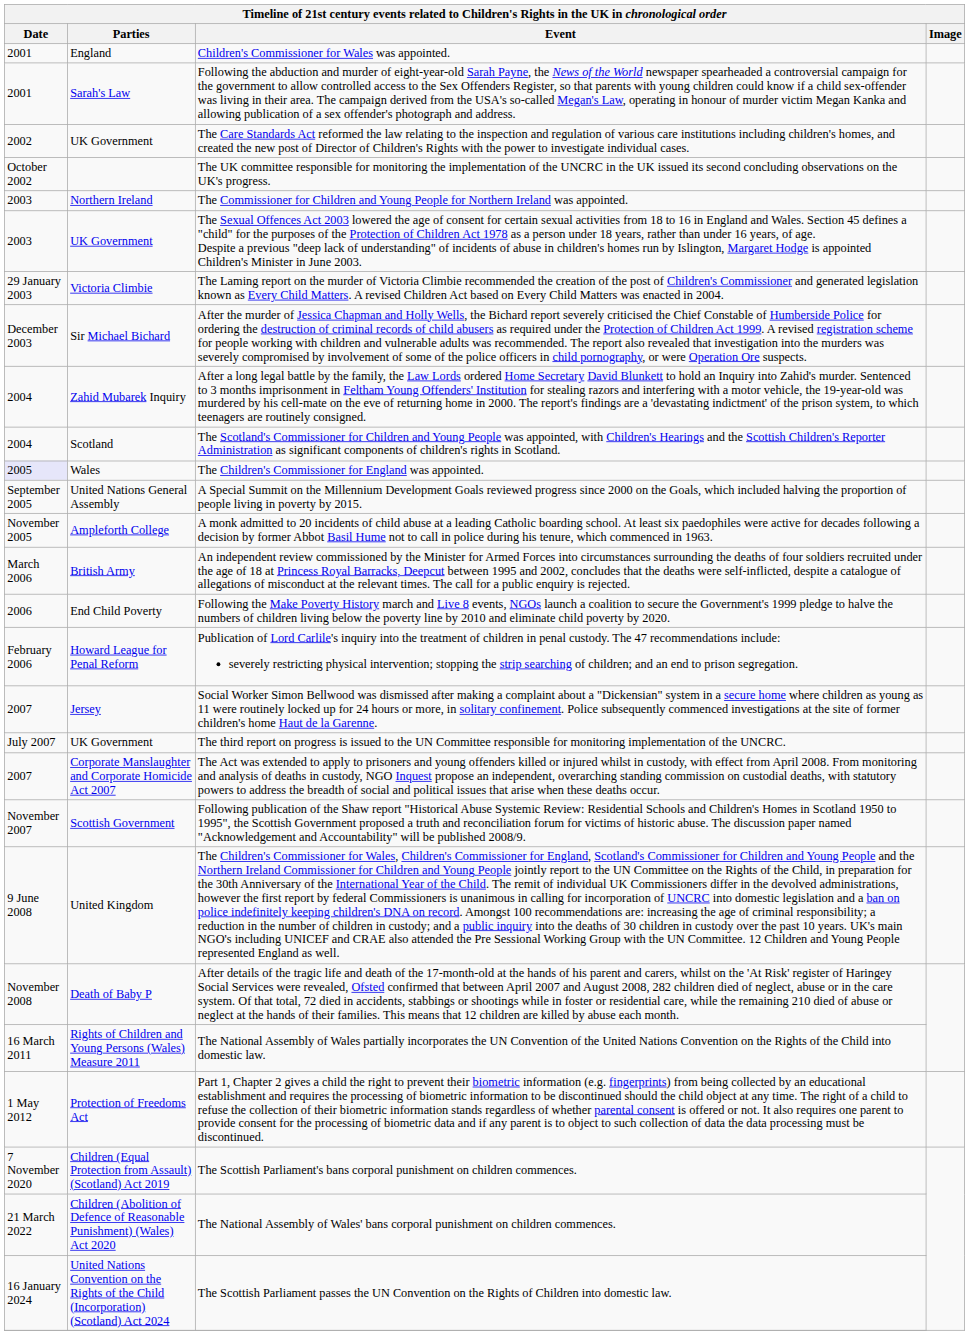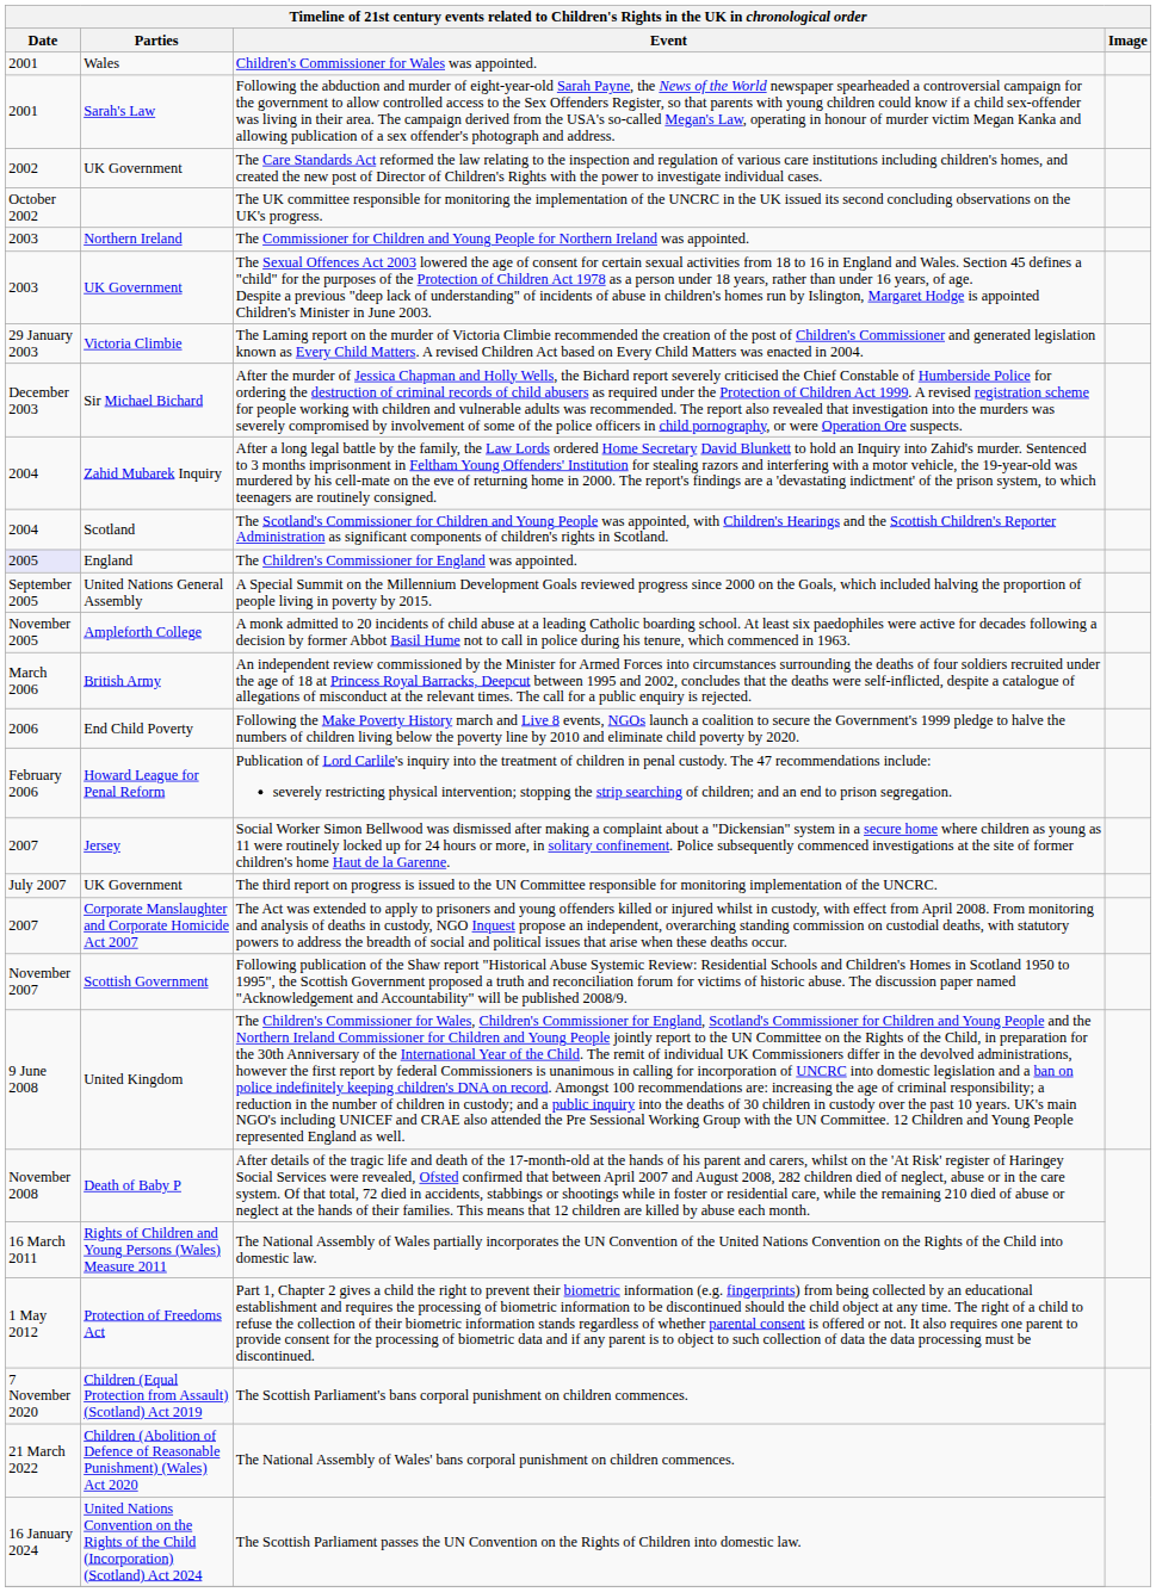 <table class="wikitable">
 <tr>
 <th align="center" colspan="6"><strong>Timeline of 21st century events related to Children's Rights in the UK</strong> in <em>chronological order</em></th>
 </tr>
 <tr>
 <th>Date</th>
 <th>Parties</th>
 <th>Event</th>
 <th>Image</th>
 </tr>
 <tr>
 <td>2001</td>
-<td>England</td>
+<td>Wales</td>
 <td><a href='#'>Children's Commissioner for Wales</a> was appointed.</td>
 <td></td>
 </tr>
 <tr>
 <td>2001</td>
 <td><a href='#'>Sarah's Law</a></td>
 <td>Following the abduction and murder of eight-year-old <a href='#'>Sarah Payne</a>, the <em><a href='#'>News of the World</a></em> newspaper spearheaded a controversial campaign for the government to allow controlled access to the Sex Offenders Register, so that parents with young children could know if a child sex-offender was living in their area. The campaign derived from the USA's so-called <a href='#'>Megan's Law</a>, operating in honour of murder victim Megan Kanka and allowing publication of a sex offender's photograph and address.</td>
 <td></td>
 </tr>
 <tr>
 <td>2002</td>
 <td>UK Government</td>
 <td>The <a href='#'>Care Standards Act</a> reformed the law relating to the inspection and regulation of various care institutions including children's homes, and created the new post of Director of Children's Rights with the power to investigate individual cases.</td>
 <td></td>
 </tr>
 <tr>
 <td>October 2002</td>
 <td></td>
 <td>The UK committee responsible for monitoring the implementation of the UNCRC in the UK issued its second concluding observations on the UK's progress.</td>
 <td></td>
 </tr>
 <tr>
 <td>2003</td>
 <td><a href='#'>Northern Ireland</a></td>
 <td>The <a href='#'>Commissioner for Children and Young People for Northern Ireland</a> was appointed.</td>
 <td></td>
 </tr>
 <tr>
 <td>2003</td>
 <td><a href='#'>UK Government</a></td>
 <td>The <a href='#'>Sexual Offences Act 2003</a> lowered the age of consent for certain sexual activities from 18 to 16 in England and Wales. Section 45 defines a "child" for the purposes of the <a href='#'>Protection of Children Act 1978</a> as a person under 18 years, rather than under 16 years, of age.<br>Despite a previous "deep lack of understanding" of incidents of abuse in children's homes run by Islington, <a href='#'>Margaret Hodge</a> is appointed Children's Minister in June 2003.</td>
 <td></td>
 </tr>
 <tr>
 <td>29 January 2003</td>
 <td><a href='#'>Victoria Climbie</a></td>
 <td>The Laming report on the murder of Victoria Climbie recommended the creation of the post of <a href='#'>Children's Commissioner</a> and generated legislation known as <a href='#'>Every Child Matters</a>. A revised Children Act based on Every Child Matters was enacted in 2004.</td>
 <td></td>
 </tr>
 <tr>
 <td>December 2003</td>
 <td>Sir <a href='#'>Michael Bichard</a></td>
 <td>After the murder of <a href='#'>Jessica Chapman and Holly Wells</a>, the Bichard report severely criticised the Chief Constable of <a href='#'>Humberside Police</a> for ordering the <a href='#'>destruction of criminal records of child abusers</a> as required under the <a href='#'>Protection of Children Act 1999</a>. A revised <a href='#'>registration scheme</a> for people working with children and vulnerable adults was recommended. The report also revealed that investigation into the murders was severely compromised by involvement of some of the police officers in <a href='#'>child pornography</a>, or were <a href='#'>Operation Ore</a> suspects.</td>
 <td></td>
 </tr>
 <tr>
 <td>2004</td>
 <td><a href='#'>Zahid Mubarek</a> Inquiry</td>
 <td>After a long legal battle by the family, the <a href='#'>Law Lords</a> ordered <a href='#'>Home Secretary</a> <a href='#'>David Blunkett</a> to hold an Inquiry into Zahid's murder. Sentenced to 3 months imprisonment in <a href='#'>Feltham Young Offenders' Institution</a> for stealing razors and interfering with a motor vehicle, the 19-year-old was murdered by his cell-mate on the eve of returning home in 2000. The report's findings are a 'devastating indictment' of the prison system, to which teenagers are routinely consigned.</td>
 <td></td>
 </tr>
 <tr>
 <td>2004</td>
 <td>Scotland</td>
 <td>The <a href='#'>Scotland's Commissioner for Children and Young People</a> was appointed, with <a href='#'>Children's Hearings</a> and the <a href='#'>Scottish Children's Reporter Administration</a> as significant components of children's rights in Scotland.</td>
 <td></td>
 </tr>
 <tr>
 <td style="background: lavender;">2005</td>
-<td>Wales</td>
+<td>England</td>
 <td>The <a href='#'>Children's Commissioner for England</a> was appointed.</td>
 <td></td>
 </tr>
 <tr>
 <td>September 2005</td>
 <td>United Nations General Assembly</td>
 <td>A Special Summit on the Millennium Development Goals reviewed progress since 2000 on the Goals, which included halving the proportion of people living in poverty by 2015.</td>
 <td></td>
 </tr>
 <tr>
 <td>November 2005</td>
 <td><a href='#'>Ampleforth College</a></td>
 <td>A monk admitted to 20 incidents of child abuse at a leading Catholic boarding school. At least six paedophiles were active for decades following a decision by former Abbot <a href='#'>Basil Hume</a> not to call in police during his tenure, which commenced in 1963.</td>
 <td></td>
 </tr>
 <tr>
 <td>March 2006</td>
 <td><a href='#'>British Army</a></td>
 <td>An independent review commissioned by the Minister for Armed Forces into circumstances surrounding the deaths of four soldiers recruited under the age of 18 at <a href='#'>Princess Royal Barracks, Deepcut</a> between 1995 and 2002, concludes that the deaths were self-inflicted, despite a catalogue of allegations of misconduct at the relevant times. The call for a public enquiry is rejected.</td>
 <td></td>
 </tr>
 <tr>
 <td>2006</td>
 <td>End Child Poverty</td>
 <td>Following the <a href='#'>Make Poverty History</a> march and <a href='#'>Live 8</a> events, <a href='#'>NGOs</a> launch a coalition to secure the Government's 1999 pledge to halve the numbers of children living below the poverty line by 2010 and eliminate child poverty by 2020.</td>
 <td></td>
 </tr>
 <tr>
 <td>February 2006</td>
 <td><a href='#'>Howard League for Penal Reform</a></td>
 <td>Publication of <a href='#'>Lord Carlile</a>'s inquiry into the treatment of children in penal custody. The 47 recommendations include:<br><ul><li>severely restricting physical intervention; stopping the <a href='#'>strip searching</a> of children; and an end to prison segregation.</li></ul></td>
 <td></td>
 </tr>
 <tr>
 <td>2007</td>
 <td><a href='#'>Jersey</a></td>
 <td>Social Worker Simon Bellwood was dismissed after making a complaint about a "Dickensian" system in a <a href='#'>secure home</a> where children as young as 11 were routinely locked up for 24 hours or more, in <a href='#'>solitary confinement</a>. Police subsequently commenced investigations at the site of former children's home <a href='#'>Haut de la Garenne</a>.</td>
 <td></td>
 </tr>
 <tr>
 <td>July 2007</td>
 <td>UK Government</td>
 <td>The third report on progress is issued to the UN Committee responsible for monitoring implementation of the UNCRC.</td>
 <td></td>
 </tr>
 <tr>
 <td>2007</td>
 <td><a href='#'>Corporate Manslaughter and Corporate Homicide Act 2007</a></td>
 <td>The Act was extended to apply to prisoners and young offenders killed or injured whilst in custody, with effect from April 2008. From monitoring and analysis of deaths in custody, NGO <a href='#'>Inquest</a> propose an independent, overarching standing commission on custodial deaths, with statutory powers to address the breadth of social and political issues that arise when these deaths occur.<br></td>
 <td></td>
 </tr>
 <tr>
 <td>November 2007</td>
 <td><a href='#'>Scottish Government</a></td>
 <td>Following publication of the Shaw report "Historical Abuse Systemic Review: Residential Schools and Children's Homes in Scotland 1950 to 1995", the Scottish Government proposed a truth and reconciliation forum for victims of historic abuse. The discussion paper named "Acknowledgement and Accountability" will be published 2008/9.</td>
 <td></td>
 </tr>
 <tr>
 <td>9 June 2008</td>
 <td>United Kingdom</td>
 <td>The <a href='#'>Children's Commissioner for Wales</a>, <a href='#'>Children's Commissioner for England</a>, <a href='#'>Scotland's Commissioner for Children and Young People</a> and the <a href='#'>Northern Ireland Commissioner for Children and Young People</a> jointly report to the UN Committee on the Rights of the Child, in preparation for the 30th Anniversary of the <a href='#'>International Year of the Child</a>. The remit of individual UK Commissioners differ in the devolved administrations, however the first report by federal Commissioners is unanimous in calling for incorporation of <a href='#'>UNCRC</a> into domestic legislation and a <a href='#'>ban on police indefinitely keeping children's DNA on record</a>. Amongst 100 recommendations are: increasing the age of criminal responsibility; a reduction in the number of children in custody; and a <a href='#'>public inquiry</a> into the deaths of 30 children in custody over the past 10 years. UK's main NGO's including UNICEF and CRAE also attended the Pre Sessional Working Group with the UN Committee. 12 Children and Young People represented England as well.</td>
 <td></td>
 </tr>
 <tr>
 <td>November 2008</td>
 <td><a href='#'>Death of Baby P</a></td>
 <td>After details of the tragic life and death of the 17-month-old at the hands of his parent and carers, whilst on the 'At Risk' register of Haringey Social Services were revealed, <a href='#'>Ofsted</a> confirmed that between April 2007 and August 2008, 282 children died of neglect, abuse or in the care system. Of that total, 72 died in accidents, stabbings or shootings while in foster or residential care, while the remaining 210 died of abuse or neglect at the hands of their families. This means that 12 children are killed by abuse each month.</td>
 </tr>
 <tr>
 <td>16 March 2011</td>
 <td><a href='#'>Rights of Children and Young Persons (Wales) Measure 2011</a></td>
 <td>The National Assembly of Wales partially incorporates the UN Convention of the United Nations Convention on the Rights of the Child into domestic law.</td>
 </tr>
 <tr>
 <td>1 May 2012</td>
 <td><a href='#'>Protection of Freedoms Act</a></td>
 <td>Part 1, Chapter 2 gives a child the right to prevent their <a href='#'>biometric</a> information (e.g. <a href='#'>fingerprints</a>) from being collected by an educational establishment and requires the processing of biometric information to be discontinued should the child object at any time. The right of a child to refuse the collection of their biometric information stands regardless of whether <a href='#'>parental consent</a> is offered or not. It also requires one parent to provide consent for the processing of biometric data and if any parent is to object to such collection of data the data processing must be discontinued.</td>
 <td></td>
 </tr>
 <tr>
 <td>7 November 2020</td>
 <td><a href='#'>Children (Equal Protection from Assault) (Scotland) Act 2019</a></td>
 <td>The Scottish Parliament's bans corporal punishment on children commences.</td>
 </tr>
 <tr>
 <td>21 March 2022</td>
 <td><a href='#'>Children (Abolition of Defence of Reasonable Punishment) (Wales) Act 2020</a></td>
 <td>The National Assembly of Wales' bans corporal punishment on children commences.</td>
 </tr>
 <tr>
 <td>16 January 2024</td>
 <td><a href='#'>United Nations Convention on the Rights of the Child (Incorporation) (Scotland) Act 2024</a></td>
 <td>The Scottish Parliament passes the UN Convention on the Rights of Children into domestic law.</td>
 </tr>
 <tr>
 </tr>
 </table>
